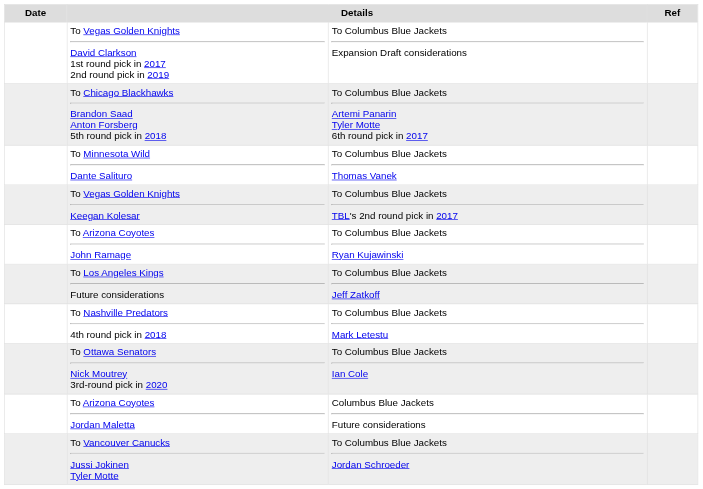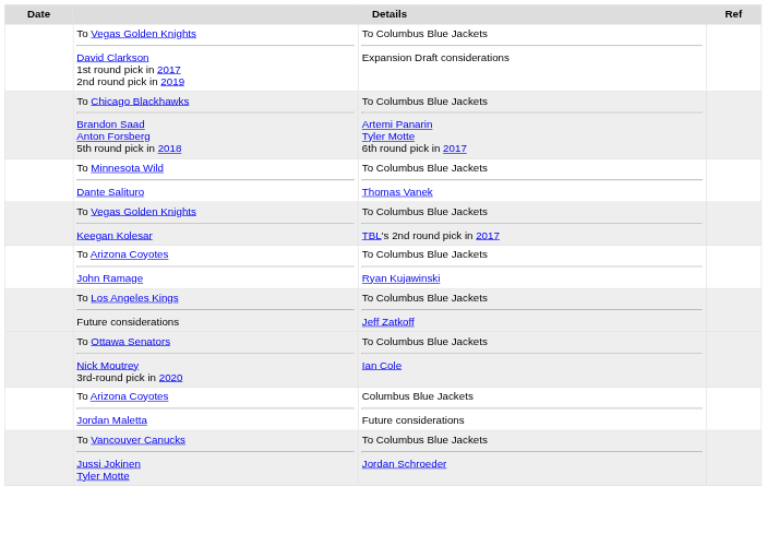 <table border=1 style="border-collapse:collapse" bordercolor="#DFDFDF" cellpadding="5" width=90%>
 <tr style="background:#ddd; text-align:center;">
 <th>Date</th>
 <th colspan="2">Details</th>
 <th>Ref</th>
 </tr>
 <tr>
 <td></td>
 <td valign="top">To <a href='#'>Vegas Golden Knights</a><hr><a href='#'>David Clarkson</a><br>1st round pick in <a href='#'>2017</a><br>2nd round pick in <a href='#'>2019</a></td>
 <td valign="top">To Columbus Blue Jackets<hr>Expansion Draft considerations</td>
 <td></td>
 </tr>
 <tr style="background:#eee;">
 <td></td>
 <td valign="top">To <a href='#'>Chicago Blackhawks</a><hr><a href='#'>Brandon Saad</a><br><a href='#'>Anton Forsberg</a><br>5th round pick in <a href='#'>2018</a></td>
 <td valign="top">To Columbus Blue Jackets<hr><a href='#'>Artemi Panarin</a><br><a href='#'>Tyler Motte</a><br>6th round pick in <a href='#'>2017</a></td>
 <td></td>
 </tr>
 <tr>
 <td></td>
 <td valign="top">To <a href='#'>Minnesota Wild</a><hr><a href='#'>Dante Salituro</a></td>
 <td valign="top">To Columbus Blue Jackets<hr><a href='#'>Thomas Vanek</a></td>
 <td></td>
 </tr>
 <tr style="background:#eee;">
 <td></td>
 <td valign="top">To <a href='#'>Vegas Golden Knights</a><hr><a href='#'>Keegan Kolesar</a></td>
 <td valign="top">To Columbus Blue Jackets<hr><a href='#'>TBL</a>'s 2nd round pick in <a href='#'>2017</a></td>
 <td></td>
 </tr>
 <tr>
 <td></td>
 <td valign="top">To <a href='#'>Arizona Coyotes</a><hr><a href='#'>John Ramage</a></td>
 <td valign="top">To Columbus Blue Jackets<hr><a href='#'>Ryan Kujawinski</a></td>
 <td></td>
 </tr>
 <tr style="background:#eee;">
 <td></td>
 <td valign="top">To <a href='#'>Los Angeles Kings</a><hr>Future considerations</td>
 <td valign="top">To Columbus Blue Jackets<hr><a href='#'>Jeff Zatkoff</a></td>
 <td></td>
 </tr>
-<tr>
-<td></td>
-<td valign="top">To <a href='#'>Nashville Predators</a><hr>4th round pick in <a href='#'>2018</a></td>
-<td valign="top">To Columbus Blue Jackets<hr><a href='#'>Mark Letestu</a></td>
-<td></td>
-</tr>
 <tr style="background:#eee;">
 <td></td>
 <td valign="top">To <a href='#'>Ottawa Senators</a><hr><a href='#'>Nick Moutrey</a><br>3rd-round pick in <a href='#'>2020</a></td>
 <td valign="top">To Columbus Blue Jackets<hr><a href='#'>Ian Cole</a></td>
 <td></td>
 </tr>
 <tr>
 <td></td>
 <td valign="top">To <a href='#'>Arizona Coyotes</a><hr><a href='#'>Jordan Maletta</a></td>
 <td valign="top">Columbus Blue Jackets<hr>Future considerations</td>
 <td></td>
 </tr>
 <tr style="background:#eee;">
 <td></td>
 <td valign="top">To <a href='#'>Vancouver Canucks</a><hr><a href='#'>Jussi Jokinen</a><br><a href='#'>Tyler Motte</a></td>
 <td valign="top">To Columbus Blue Jackets<hr><a href='#'>Jordan Schroeder</a></td>
 <td></td>
 </tr>
 </table>
